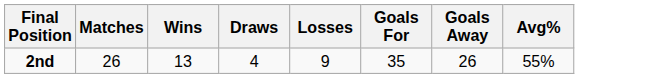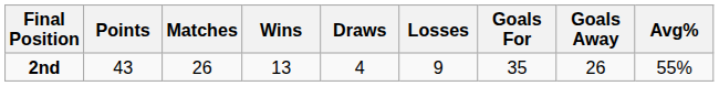 <table class="wikitable" style="font-size: 95%; text-align: center;">
 <tr>
 <th width=60>Final Position</th>
+<th width=60>Points</th>
 <th width=60>Matches</th>
 <th width=60>Wins</th>
 <th width=60>Draws</th>
 <th width=60>Losses</th>
 <th width=60>Goals For</th>
 <th width=60>Goals Away</th>
 <th width=60>Avg%</th>
 </tr>
 <tr>
 <td><strong>2nd</strong></td>
+<td>43</td>
 <td>26</td>
 <td>13</td>
 <td>4</td>
 <td>9</td>
 <td>35</td>
 <td>26</td>
 <td>55%</td>
 </tr>
 </table>
